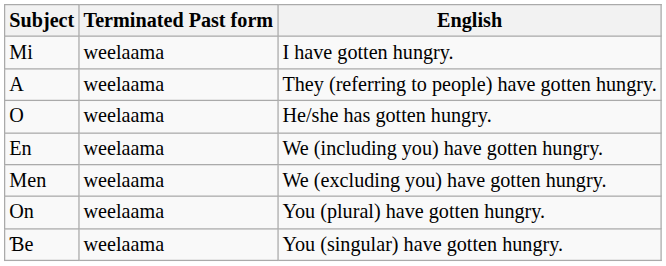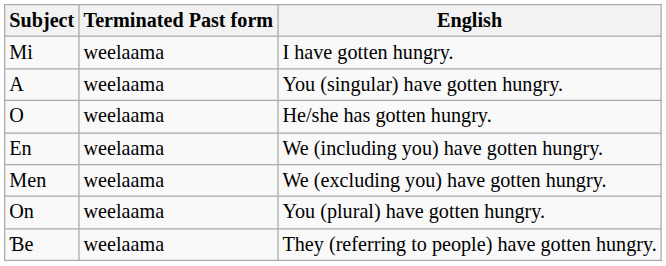 <table class="wikitable">
 <tr>
 <th>Subject</th>
 <th>Terminated Past form</th>
 <th>English</th>
 </tr>
 <tr>
 <td>Mi</td>
 <td>weelaama</td>
 <td>I have gotten hungry.</td>
 </tr>
 <tr>
 <td>A</td>
 <td>weelaama</td>
-<td>They (referring to people) have gotten hungry.</td>
+<td>You (singular) have gotten hungry.</td>
 </tr>
 <tr>
 <td>O</td>
 <td>weelaama</td>
 <td>He/she has gotten hungry.</td>
 </tr>
 <tr>
 <td>En</td>
 <td>weelaama</td>
 <td>We (including you) have gotten hungry.</td>
 </tr>
 <tr>
 <td>Men</td>
 <td>weelaama</td>
 <td>We (excluding you) have gotten hungry.</td>
 </tr>
 <tr>
 <td>On</td>
 <td>weelaama</td>
 <td>You (plural) have gotten hungry.</td>
 </tr>
 <tr>
 <td>Ɓe</td>
 <td>weelaama</td>
-<td>You (singular) have gotten hungry.</td>
+<td>They (referring to people) have gotten hungry.</td>
 </tr>
 </table>
